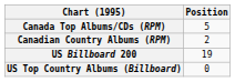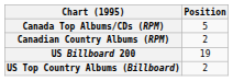 <table class="wikitable sortable plainrowheaders" style="text-align:center">
 <tr>
 <th scope="col">Chart (1995)</th>
 <th scope="col">Position</th>
 </tr>
 <tr>
 <th scope="row">Canada Top Albums/CDs (<em>RPM</em>)</th>
 <td>5</td>
 </tr>
 <tr>
 <th scope="row">Canadian Country Albums (<em>RPM</em>)</th>
 <td>2</td>
 </tr>
 <tr>
 <th scope="row">US <em>Billboard</em> 200</th>
 <td>19</td>
 </tr>
 <tr>
 <th scope="row">US Top Country Albums (<em>Billboard</em>)</th>
-<td>0</td>
+<td>2</td>
 </tr>
 </table>
